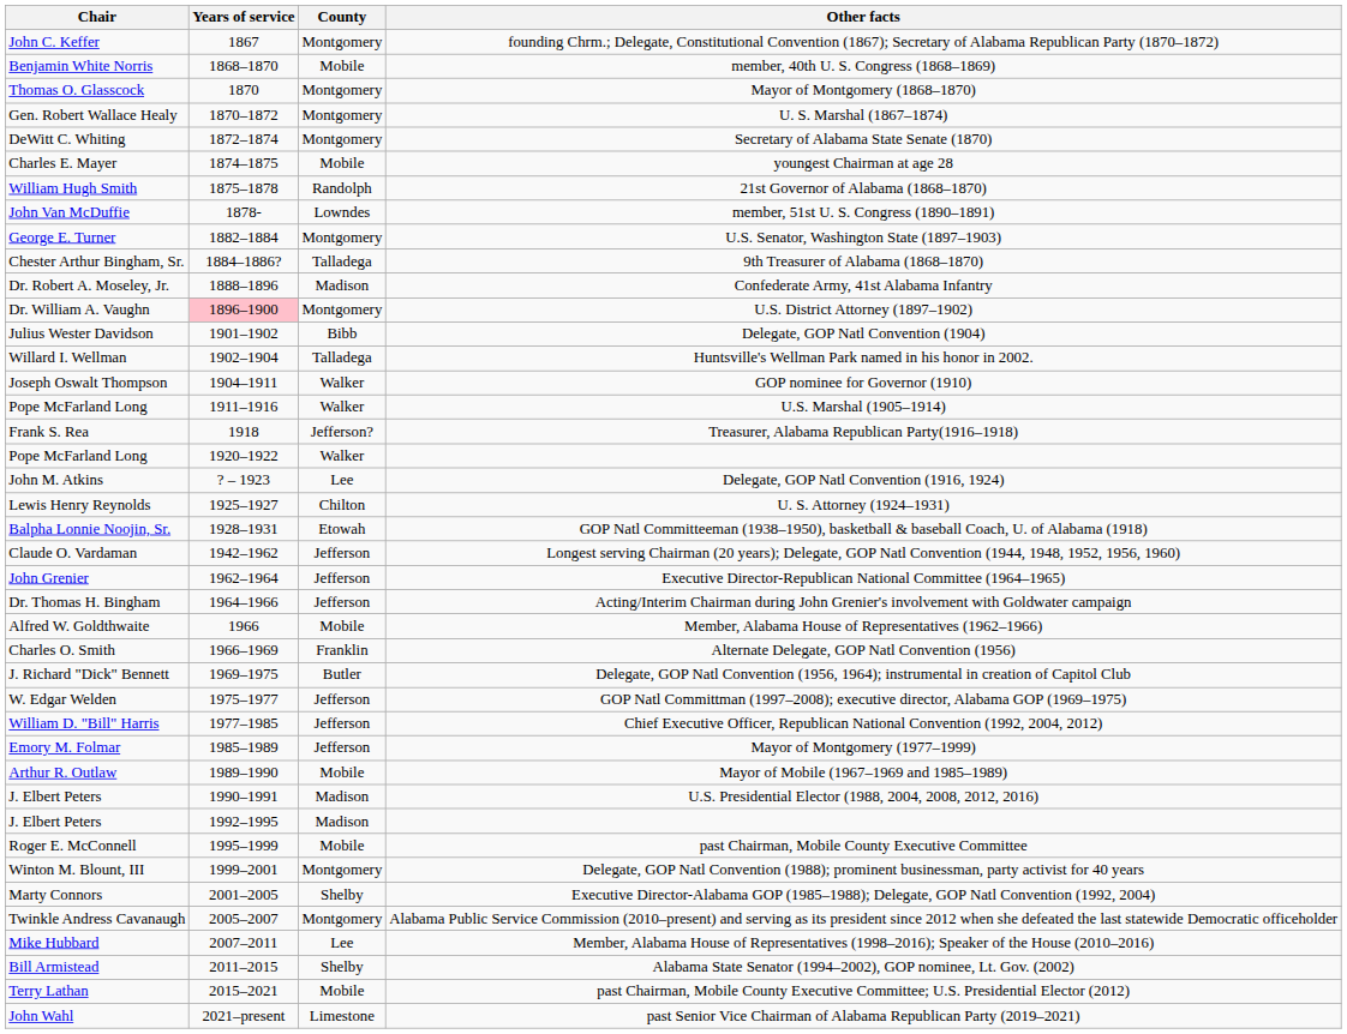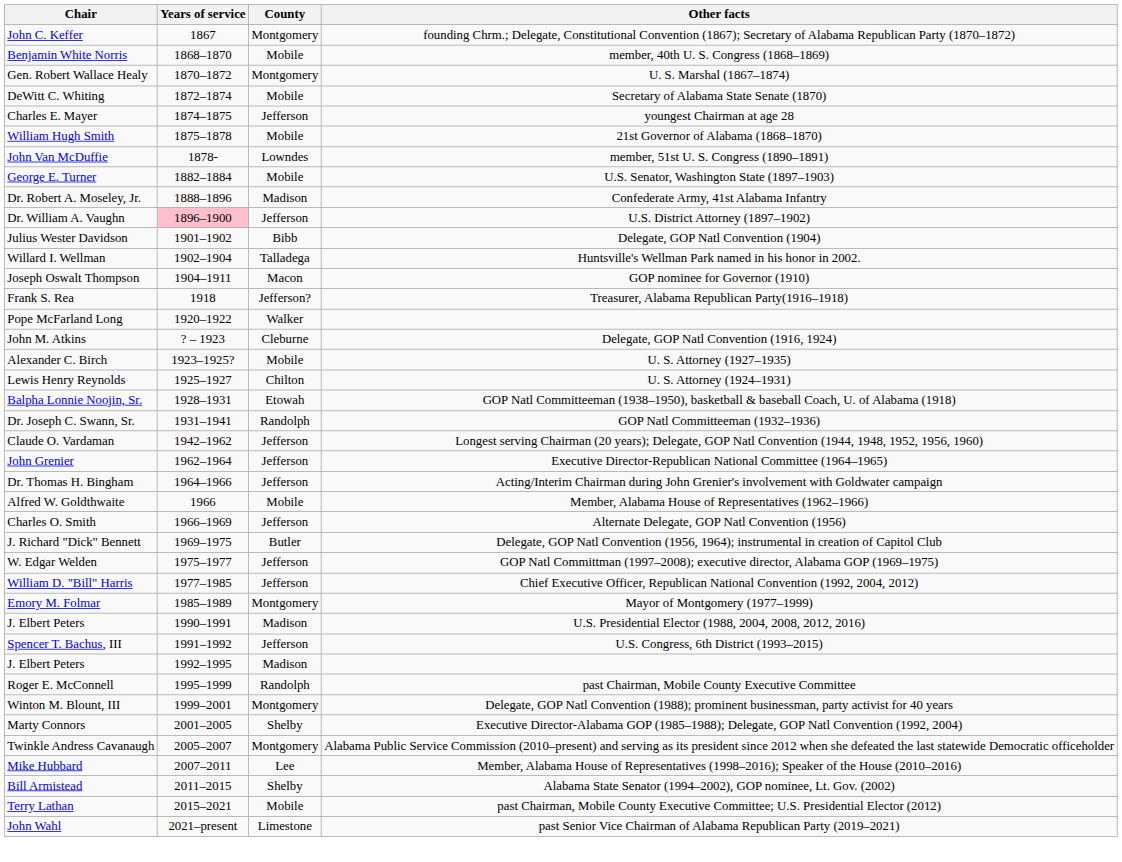 <table class="wikitable">
 <tr>
 <th>Chair</th>
 <th>Years of service</th>
 <th>County</th>
 <th style="text-align:center;">Other facts</th>
 </tr>
 <tr>
 <td><a href='#'>John C. Keffer</a></td>
 <td style="text-align:center;">1867</td>
 <td style="text-align:center;">Montgomery</td>
 <td style="text-align:center;">founding Chrm.; Delegate, Constitutional Convention (1867); Secretary of Alabama Republican Party (1870–1872)</td>
 </tr>
 <tr>
 <td><a href='#'>Benjamin White Norris</a></td>
 <td style="text-align:center;">1868–1870</td>
 <td style="text-align:center;">Mobile</td>
 <td style="text-align:center;">member, 40th U. S. Congress (1868–1869)</td>
 </tr>
 <tr>
-<td><a href='#'>Thomas O. Glasscock</a></td>
-<td style="text-align:center;">1870</td>
-<td style="text-align:center;">Montgomery</td>
-<td style="text-align:center;">Mayor of Montgomery (1868–1870)</td>
-</tr>
-<tr>
 <td>Gen. Robert Wallace Healy</td>
 <td style="text-align:center;">1870–1872</td>
 <td style="text-align:center;">Montgomery</td>
 <td style="text-align:center;">U. S. Marshal (1867–1874)</td>
 </tr>
 <tr>
 <td>DeWitt C. Whiting</td>
 <td style="text-align:center;">1872–1874</td>
-<td style="text-align:center;">Montgomery</td>
+<td style="text-align:center;">Mobile</td>
 <td style="text-align:center;">Secretary of Alabama State Senate (1870)</td>
 </tr>
 <tr>
 <td>Charles E. Mayer</td>
 <td style="text-align:center;">1874–1875</td>
-<td style="text-align:center;">Mobile</td>
+<td style="text-align:center;">Jefferson</td>
 <td style="text-align:center;">youngest Chairman at age 28</td>
 </tr>
 <tr>
 <td><a href='#'>William Hugh Smith</a></td>
 <td style="text-align:center;">1875–1878</td>
-<td style="text-align:center;">Randolph</td>
+<td style="text-align:center;">Mobile</td>
 <td style="text-align:center;">21st Governor of Alabama (1868–1870)</td>
 </tr>
 <tr>
 <td><a href='#'>John Van McDuffie</a></td>
 <td style="text-align:center;">1878-</td>
 <td style="text-align:center;">Lowndes</td>
 <td style="text-align:center;">member, 51st U. S. Congress (1890–1891)</td>
 </tr>
 <tr>
 <td><a href='#'>George E. Turner</a></td>
 <td style="text-align:center;">1882–1884</td>
-<td style="text-align:center;">Montgomery</td>
+<td style="text-align:center;">Mobile</td>
 <td style="text-align:center;">U.S. Senator, Washington State (1897–1903)</td>
-</tr>
-<tr>
-<td>Chester Arthur Bingham, Sr.</td>
-<td style="text-align:center;">1884–1886?</td>
-<td style="text-align:center;">Talladega</td>
-<td style="text-align:center;">9th Treasurer of Alabama (1868–1870)</td>
 </tr>
 <tr>
 <td>Dr. Robert A. Moseley, Jr.</td>
 <td style="text-align:center;">1888–1896</td>
 <td style="text-align:center;">Madison</td>
 <td style="text-align:center;">Confederate Army, 41st Alabama Infantry</td>
 </tr>
 <tr>
 <td>Dr. William A. Vaughn</td>
 <td style="background: pink; text-align:center;">1896–1900</td>
-<td style="text-align:center;">Montgomery</td>
+<td style="text-align:center;">Jefferson</td>
 <td style="text-align:center;">U.S. District Attorney (1897–1902)</td>
 </tr>
 <tr>
 <td>Julius Wester Davidson</td>
 <td style="text-align:center;">1901–1902</td>
 <td style="text-align:center;">Bibb</td>
 <td style="text-align:center;">Delegate, GOP Natl Convention (1904)</td>
 </tr>
 <tr>
 <td>Willard I. Wellman</td>
 <td style="text-align:center;">1902–1904</td>
 <td style="text-align:center;">Talladega</td>
 <td style="text-align:center;">Huntsville's Wellman Park named in his honor in 2002.</td>
 </tr>
 <tr>
 <td>Joseph Oswalt Thompson</td>
 <td style="text-align:center;">1904–1911</td>
-<td style="text-align:center;">Walker</td>
+<td style="text-align:center;">Macon</td>
 <td style="text-align:center;">GOP nominee for Governor (1910)</td>
-</tr>
-<tr>
-<td>Pope McFarland Long</td>
-<td style="text-align:center;">1911–1916</td>
-<td style="text-align:center;">Walker</td>
-<td style="text-align:center;">U.S. Marshal (1905–1914)</td>
 </tr>
 <tr>
 <td>Frank S. Rea</td>
 <td style="text-align:center;">1918</td>
 <td style="text-align:center;">Jefferson?</td>
 <td style="text-align:center;">Treasurer, Alabama Republican Party(1916–1918)</td>
 </tr>
 <tr>
 <td>Pope McFarland Long</td>
 <td style="text-align:center;">1920–1922</td>
 <td style="text-align:center;">Walker</td>
 </tr>
 <tr>
 <td>John M. Atkins</td>
 <td style="text-align:center;">? – 1923</td>
-<td style="text-align:center;">Lee</td>
+<td style="text-align:center;">Cleburne</td>
 <td style="text-align:center;">Delegate, GOP Natl Convention (1916, 1924)</td>
+</tr>
+<tr>
+<td>Alexander C. Birch</td>
+<td style="text-align:center;">1923–1925?</td>
+<td style="text-align:center;">Mobile</td>
+<td style="text-align:center;">U. S. Attorney (1927–1935)</td>
 </tr>
 <tr>
 <td>Lewis Henry Reynolds</td>
 <td style="text-align:center;">1925–1927</td>
 <td style="text-align:center;">Chilton</td>
 <td style="text-align:center;">U. S. Attorney (1924–1931)</td>
 </tr>
 <tr>
 <td><a href='#'>Balpha Lonnie Noojin, Sr.</a></td>
 <td style="text-align:center;">1928–1931</td>
 <td style="text-align:center;">Etowah</td>
 <td style="text-align:center;">GOP Natl Committeeman (1938–1950), basketball & baseball Coach, U. of Alabama (1918)</td>
+</tr>
+<tr>
+<td>Dr. Joseph C. Swann, Sr.</td>
+<td style="text-align:center;">1931–1941</td>
+<td style="text-align:center;">Randolph</td>
+<td style="text-align:center;">GOP Natl Committeeman (1932–1936)</td>
 </tr>
 <tr>
 <td>Claude O. Vardaman</td>
 <td style="text-align:center;">1942–1962</td>
 <td style="text-align:center;">Jefferson</td>
 <td style="text-align:center;">Longest serving Chairman (20 years); Delegate, GOP Natl Convention (1944, 1948, 1952, 1956, 1960)</td>
 </tr>
 <tr>
 <td><a href='#'>John Grenier</a></td>
 <td style="text-align:center;">1962–1964</td>
 <td style="text-align:center;">Jefferson</td>
 <td style="text-align:center;">Executive Director-Republican National Committee (1964–1965)</td>
 </tr>
 <tr>
 <td>Dr. Thomas H. Bingham</td>
 <td style="text-align:center;">1964–1966</td>
 <td style="text-align:center;">Jefferson</td>
 <td style="text-align:center;">Acting/Interim Chairman during John Grenier's involvement with Goldwater campaign</td>
 </tr>
 <tr>
 <td>Alfred W. Goldthwaite</td>
 <td style="text-align:center;">1966</td>
 <td style="text-align:center;">Mobile</td>
 <td style="text-align:center;">Member, Alabama House of Representatives (1962–1966)</td>
 </tr>
 <tr>
 <td>Charles O. Smith</td>
 <td style="text-align:center;">1966–1969</td>
-<td style="text-align:center;">Franklin</td>
+<td style="text-align:center;">Jefferson</td>
 <td style="text-align:center;">Alternate Delegate, GOP Natl Convention (1956)</td>
 </tr>
 <tr>
 <td>J. Richard "Dick" Bennett</td>
 <td style="text-align:center;">1969–1975</td>
 <td style="text-align:center;">Butler</td>
 <td style="text-align:center;">Delegate, GOP Natl Convention (1956, 1964); instrumental in creation of Capitol Club</td>
 </tr>
 <tr>
 <td>W. Edgar Welden</td>
 <td style="text-align:center;">1975–1977</td>
 <td style="text-align:center;">Jefferson</td>
 <td style="text-align:center;">GOP Natl Committman (1997–2008); executive director, Alabama GOP (1969–1975)</td>
 </tr>
 <tr>
 <td><a href='#'>William D. "Bill" Harris</a></td>
 <td style="text-align:center;">1977–1985</td>
 <td style="text-align:center;">Jefferson</td>
 <td style="text-align:center;">Chief Executive Officer, Republican National Convention (1992, 2004, 2012)</td>
 </tr>
 <tr>
 <td><a href='#'>Emory M. Folmar</a></td>
 <td style="text-align:center;">1985–1989</td>
-<td style="text-align:center;">Jefferson</td>
+<td style="text-align:center;">Montgomery</td>
 <td style="text-align:center;">Mayor of Montgomery (1977–1999)</td>
-</tr>
-<tr>
-<td><a href='#'>Arthur R. Outlaw</a></td>
-<td style="text-align:center;">1989–1990</td>
-<td style="text-align:center;">Mobile</td>
-<td style="text-align:center;">Mayor of Mobile (1967–1969 and 1985–1989)</td>
 </tr>
 <tr>
 <td>J. Elbert Peters</td>
 <td style="text-align:center;">1990–1991</td>
 <td style="text-align:center;">Madison</td>
 <td style="text-align:center;">U.S. Presidential Elector (1988, 2004, 2008, 2012, 2016)</td>
+</tr>
+<tr>
+<td><a href='#'>Spencer T. Bachus</a>, III</td>
+<td style="text-align:center;">1991–1992</td>
+<td style="text-align:center;">Jefferson</td>
+<td style="text-align:center;">U.S. Congress, 6th District (1993–2015)</td>
 </tr>
 <tr>
 <td>J. Elbert Peters</td>
 <td style="text-align:center;">1992–1995</td>
 <td style="text-align:center;">Madison</td>
 </tr>
 <tr>
 <td>Roger E. McConnell</td>
 <td style="text-align:center;">1995–1999</td>
-<td style="text-align:center;">Mobile</td>
+<td style="text-align:center;">Randolph</td>
 <td style="text-align:center;">past Chairman, Mobile County Executive Committee</td>
 </tr>
 <tr>
 <td>Winton M. Blount, III</td>
 <td style="text-align:center;">1999–2001</td>
 <td style="text-align:center;">Montgomery</td>
 <td style="text-align:center;">Delegate, GOP Natl Convention (1988); prominent businessman, party activist for 40 years</td>
 </tr>
 <tr>
 <td>Marty Connors</td>
 <td style="text-align:center;">2001–2005</td>
 <td style="text-align:center;">Shelby</td>
 <td style="text-align:center;">Executive Director-Alabama GOP (1985–1988); Delegate, GOP Natl Convention (1992, 2004)</td>
 </tr>
 <tr>
 <td>Twinkle Andress Cavanaugh</td>
 <td style="text-align:center;">2005–2007</td>
 <td style="text-align:center;">Montgomery</td>
 <td style="text-align:center;">Alabama Public Service Commission (2010–present) and serving as its president since 2012 when she defeated the last statewide Democratic officeholder</td>
 </tr>
 <tr>
 <td><a href='#'>Mike Hubbard</a></td>
 <td style="text-align:center;">2007–2011</td>
 <td style="text-align:center;">Lee</td>
 <td style="text-align:center;">Member, Alabama House of Representatives (1998–2016); Speaker of the House (2010–2016)</td>
 </tr>
 <tr>
 <td><a href='#'>Bill Armistead</a></td>
 <td style="text-align:center;">2011–2015</td>
 <td style="text-align:center;">Shelby</td>
 <td style="text-align:center;">Alabama State Senator (1994–2002), GOP nominee, Lt. Gov. (2002)</td>
 </tr>
 <tr>
 <td><a href='#'>Terry Lathan</a></td>
 <td style="text-align:center;">2015–2021</td>
 <td style="text-align:center;">Mobile</td>
 <td style="text-align:center;">past Chairman, Mobile County Executive Committee; U.S. Presidential Elector (2012)</td>
 </tr>
 <tr>
 <td><a href='#'>John Wahl</a></td>
 <td style="text-align:center;">2021–present</td>
 <td style="text-align:center;">Limestone</td>
 <td style="text-align:center;">past Senior Vice Chairman of Alabama Republican Party (2019–2021)</td>
 </tr>
 </table>
